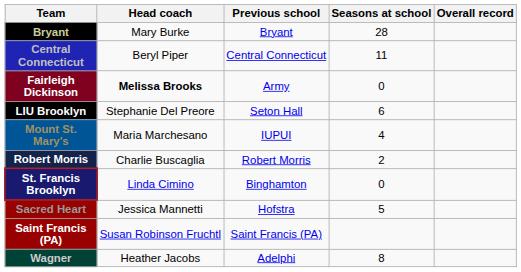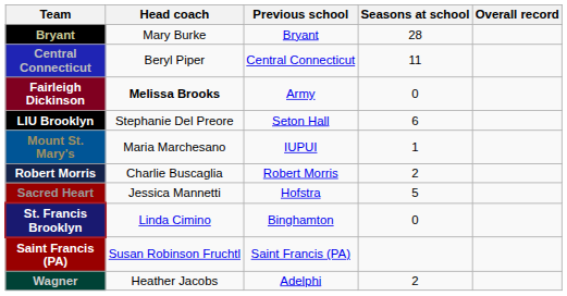 <table class="wikitable sortable" style="text-align: center;font-size:90%;">
 <tr>
 <th width="110">Team</th>
 <th>Head coach</th>
 <th>Previous school</th>
 <th>Seasons at school</th>
 <th>Overall record</th>
 </tr>
 <tr>
 <th style="background:#000000; color:#CCCC99;">Bryant</th>
 <td>Mary Burke</td>
 <td><a href='#'>Bryant</a></td>
 <td>28</td>
 <td></td>
 </tr>
 <tr>
 <th style="background:#1F24B4; color:#C0C0C0;">Central Connecticut</th>
 <td>Beryl Piper</td>
 <td><a href='#'>Central Connecticut</a></td>
 <td>11</td>
 <td></td>
 </tr>
 <tr>
 <th style="background:#800020; color:#FFFFFF;">Fairleigh Dickinson</th>
 <td><strong>Melissa Brooks</strong></td>
 <td><a href='#'>Army</a></td>
 <td>0</td>
 <td></td>
 </tr>
 <tr>
 <th style="background:#000000; color:#FFFFFF;">LIU Brooklyn</th>
 <td>Stephanie Del Preore</td>
 <td><a href='#'>Seton Hall</a></td>
 <td>6</td>
 <td></td>
 </tr>
 <tr>
 <th style="background:#005596; color:#A29161;">Mount St. Mary's</th>
 <td>Maria Marchesano</td>
 <td><a href='#'>IUPUI</a></td>
-<td>4</td>
+<td>1</td>
 <td></td>
 </tr>
 <tr>
 <th style="background:#14234B; color:#FFFFFF;">Robert Morris</th>
 <td>Charlie Buscaglia</td>
 <td><a href='#'>Robert Morris</a></td>
 <td>2</td>
 <td></td>
 </tr>
 <tr>
+<th style="background:#990000; color:#999999;">Sacred Heart</th>
+<td>Jessica Mannetti</td>
+<td><a href='#'>Hofstra</a></td>
+<td>5</td>
+<td></td>
+</tr>
+<tr>
 <th style="background:#191970; border: 2px solid #AE2029;;color:#FFFFFF;">St. Francis Brooklyn</th>
 <td><a href='#'>Linda Cimino</a></td>
 <td><a href='#'>Binghamton</a></td>
 <td>0</td>
-<td></td>
-</tr>
-<tr>
-<th style="background:#990000; color:#999999;">Sacred Heart</th>
-<td>Jessica Mannetti</td>
-<td><a href='#'>Hofstra</a></td>
-<td>5</td>
 <td></td>
 </tr>
 <tr>
 <th style="background:#990000; color:#FFFFFF;">Saint Francis (PA)</th>
 <td><a href='#'>Susan Robinson Fruchtl</a></td>
 <td><a href='#'>Saint Francis (PA)</a></td>
 <td></td>
 <td></td>
 </tr>
 <tr>
 <th style="background:#004236; color:#CCCCCC;">Wagner</th>
 <td>Heather Jacobs</td>
 <td><a href='#'>Adelphi</a></td>
-<td>8</td>
+<td>2</td>
 <td></td>
 </tr>
 </table>
